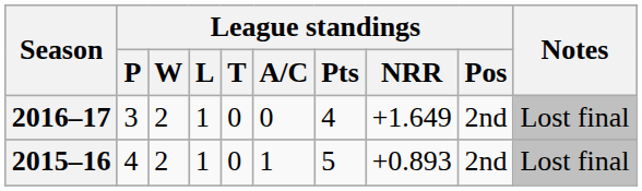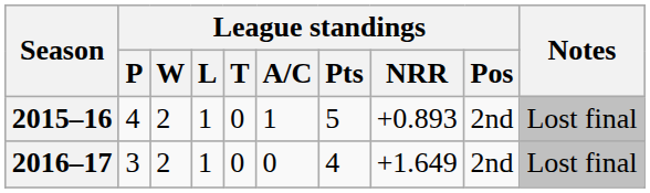 <table class="wikitable sortable">
 <tr>
 <th scope="col" rowspan="2">Season</th>
 <th scope="col" colspan="8">League standings</th>
 <th scope="col" rowspan="2">Notes</th>
 </tr>
 <tr>
 <th scope="col">P</th>
 <th scope="col">W</th>
 <th scope="col">L</th>
 <th scope="col">T</th>
 <th scope="col">A/C</th>
 <th scope="col">Pts</th>
 <th scope="col">NRR</th>
 <th scope="col">Pos</th>
 </tr>
 <tr>
+<th scope="row">2015–16</th>
+<td>4</td>
+<td>2</td>
+<td>1</td>
+<td>0</td>
+<td>1</td>
+<td>5</td>
+<td>+0.893</td>
+<td>2nd</td>
+<td style="background: silver;">Lost final</td>
+</tr>
+<tr>
 <th scope="row">2016–17</th>
 <td>3</td>
 <td>2</td>
 <td>1</td>
 <td>0</td>
 <td>0</td>
 <td>4</td>
 <td>+1.649</td>
 <td>2nd</td>
 <td style="background: silver;">Lost final</td>
 </tr>
-<tr>
-<th scope="row">2015–16</th>
-<td>4</td>
-<td>2</td>
-<td>1</td>
-<td>0</td>
-<td>1</td>
-<td>5</td>
-<td>+0.893</td>
-<td>2nd</td>
-<td style="background: silver;">Lost final</td>
-</tr>
 </table>
